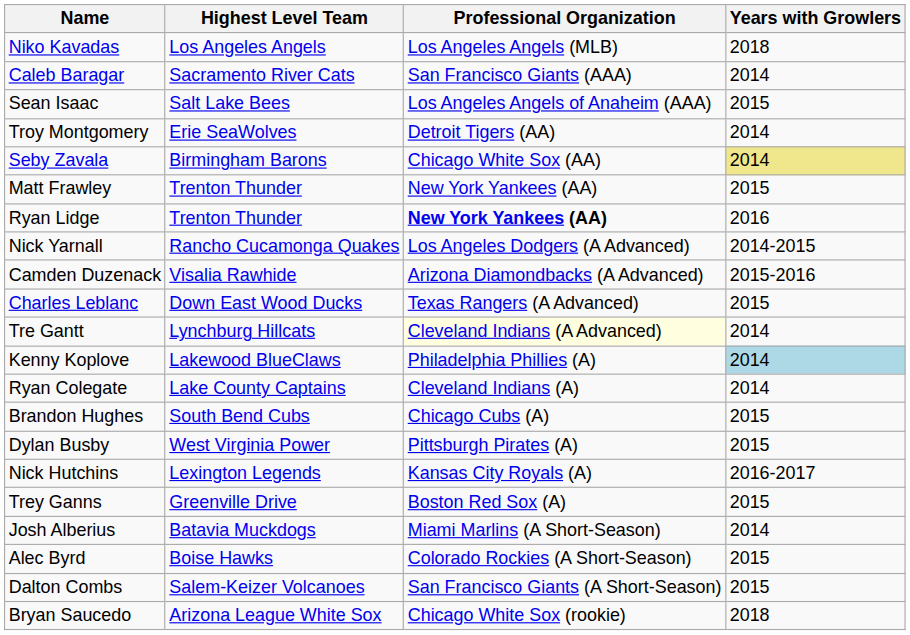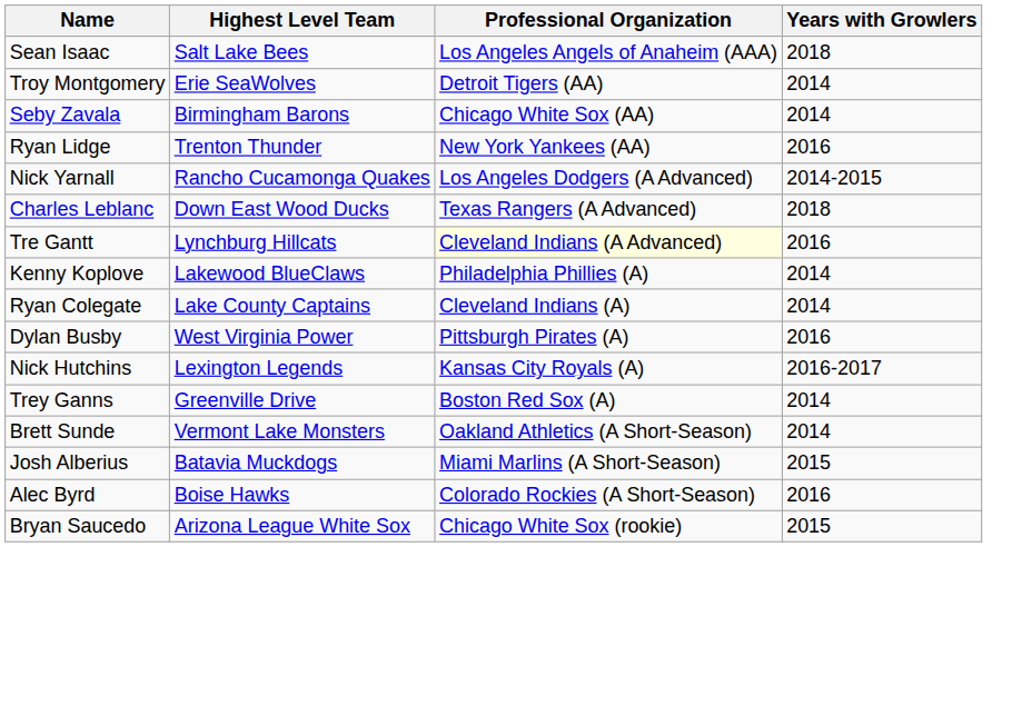 <table class="wikitable sortable">
 <tr>
 <th>Name</th>
 <th>Highest Level Team</th>
 <th>Professional Organization</th>
 <th>Years with Growlers</th>
 </tr>
 <tr>
-<td><a href='#'>Niko Kavadas</a></td>
-<td><a href='#'>Los Angeles Angels</a></td>
-<td><a href='#'>Los Angeles Angels</a> (MLB)</td>
-<td>2018</td>
-</tr>
-<tr>
-<td><a href='#'>Caleb Baragar</a></td>
-<td><a href='#'>Sacramento River Cats</a></td>
-<td><a href='#'>San Francisco Giants</a> (AAA)</td>
-<td>2014</td>
-</tr>
-<tr>
 <td>Sean Isaac</td>
 <td><a href='#'>Salt Lake Bees</a></td>
 <td><a href='#'>Los Angeles Angels of Anaheim</a> (AAA)</td>
-<td>2015</td>
+<td>2018</td>
 </tr>
 <tr>
 <td>Troy Montgomery</td>
 <td><a href='#'>Erie SeaWolves</a></td>
 <td><a href='#'>Detroit Tigers</a> (AA)</td>
 <td>2014</td>
 </tr>
 <tr>
 <td><a href='#'>Seby Zavala</a></td>
 <td><a href='#'>Birmingham Barons</a></td>
 <td><a href='#'>Chicago White Sox</a> (AA)</td>
-<td style="background: khaki;">2014</td>
-</tr>
-<tr>
-<td>Matt Frawley</td>
-<td><a href='#'>Trenton Thunder</a></td>
-<td><a href='#'>New York Yankees</a> (AA)</td>
-<td>2015</td>
+<td>2014</td>
 </tr>
 <tr>
 <td>Ryan Lidge</td>
 <td><a href='#'>Trenton Thunder</a></td>
-<td><strong><a href='#'>New York Yankees</a> (AA)</strong></td>
+<td><a href='#'>New York Yankees</a> (AA)</td>
 <td>2016</td>
 </tr>
 <tr>
 <td>Nick Yarnall</td>
 <td><a href='#'>Rancho Cucamonga Quakes</a></td>
 <td><a href='#'>Los Angeles Dodgers</a> (A Advanced)</td>
 <td>2014-2015</td>
 </tr>
 <tr>
-<td>Camden Duzenack</td>
-<td><a href='#'>Visalia Rawhide</a></td>
-<td><a href='#'>Arizona Diamondbacks</a> (A Advanced)</td>
-<td>2015-2016</td>
-</tr>
-<tr>
 <td><a href='#'>Charles Leblanc</a></td>
 <td><a href='#'>Down East Wood Ducks</a></td>
 <td><a href='#'>Texas Rangers</a> (A Advanced)</td>
-<td>2015</td>
+<td>2018</td>
 </tr>
 <tr>
 <td>Tre Gantt</td>
 <td><a href='#'>Lynchburg Hillcats</a></td>
 <td style="background: lightyellow;"><a href='#'>Cleveland Indians</a> (A Advanced)</td>
-<td>2014</td>
+<td>2016</td>
 </tr>
 <tr>
 <td>Kenny Koplove</td>
 <td><a href='#'>Lakewood BlueClaws</a></td>
 <td><a href='#'>Philadelphia Phillies</a> (A)</td>
-<td style="background: lightblue;">2014</td>
+<td>2014</td>
 </tr>
 <tr>
 <td>Ryan Colegate</td>
 <td><a href='#'>Lake County Captains</a></td>
 <td><a href='#'>Cleveland Indians</a> (A)</td>
 <td>2014</td>
 </tr>
 <tr>
-<td>Brandon Hughes</td>
-<td><a href='#'>South Bend Cubs</a></td>
-<td><a href='#'>Chicago Cubs</a> (A)</td>
-<td>2015</td>
-</tr>
-<tr>
 <td>Dylan Busby</td>
 <td><a href='#'>West Virginia Power</a></td>
 <td><a href='#'>Pittsburgh Pirates</a> (A)</td>
-<td>2015</td>
+<td>2016</td>
 </tr>
 <tr>
 <td>Nick Hutchins</td>
 <td><a href='#'>Lexington Legends</a></td>
 <td><a href='#'>Kansas City Royals</a> (A)</td>
 <td>2016-2017</td>
 </tr>
 <tr>
 <td>Trey Ganns</td>
 <td><a href='#'>Greenville Drive</a></td>
 <td><a href='#'>Boston Red Sox</a> (A)</td>
-<td>2015</td>
+<td>2014</td>
+</tr>
+<tr>
+<td>Brett Sunde</td>
+<td><a href='#'>Vermont Lake Monsters</a></td>
+<td><a href='#'>Oakland Athletics</a> (A Short-Season)</td>
+<td>2014</td>
 </tr>
 <tr>
 <td>Josh Alberius</td>
 <td><a href='#'>Batavia Muckdogs</a></td>
 <td><a href='#'>Miami Marlins</a> (A Short-Season)</td>
-<td>2014</td>
+<td>2015</td>
 </tr>
 <tr>
 <td>Alec Byrd</td>
 <td><a href='#'>Boise Hawks</a></td>
 <td><a href='#'>Colorado Rockies</a> (A Short-Season)</td>
-<td>2015</td>
-</tr>
-<tr>
-<td>Dalton Combs</td>
-<td><a href='#'>Salem-Keizer Volcanoes</a></td>
-<td><a href='#'>San Francisco Giants</a> (A Short-Season)</td>
-<td>2015</td>
+<td>2016</td>
 </tr>
 <tr>
 <td>Bryan Saucedo</td>
 <td><a href='#'>Arizona League White Sox</a></td>
 <td><a href='#'>Chicago White Sox</a> (rookie)</td>
-<td>2018</td>
+<td>2015</td>
 </tr>
 </table>
